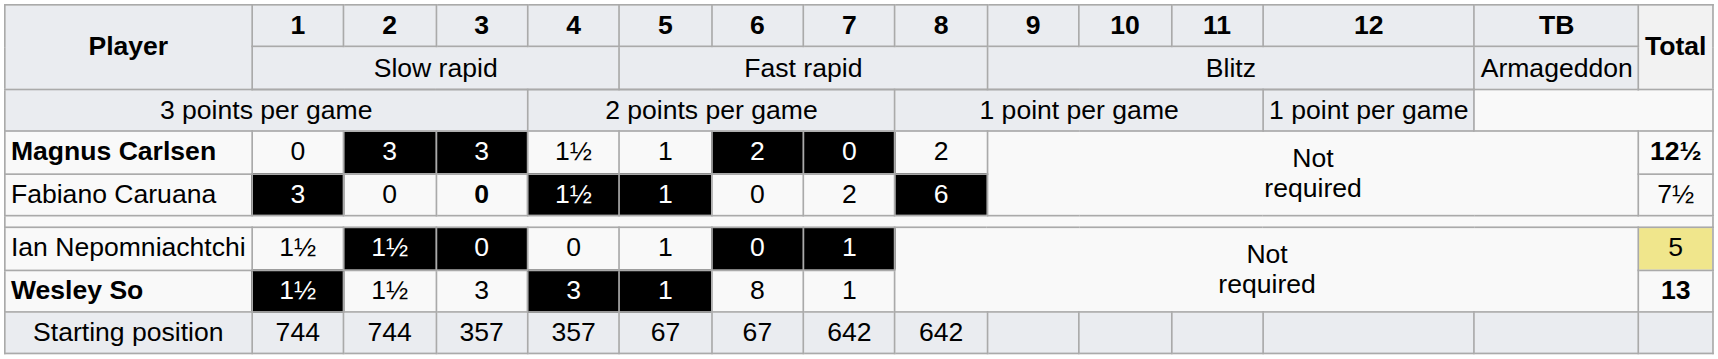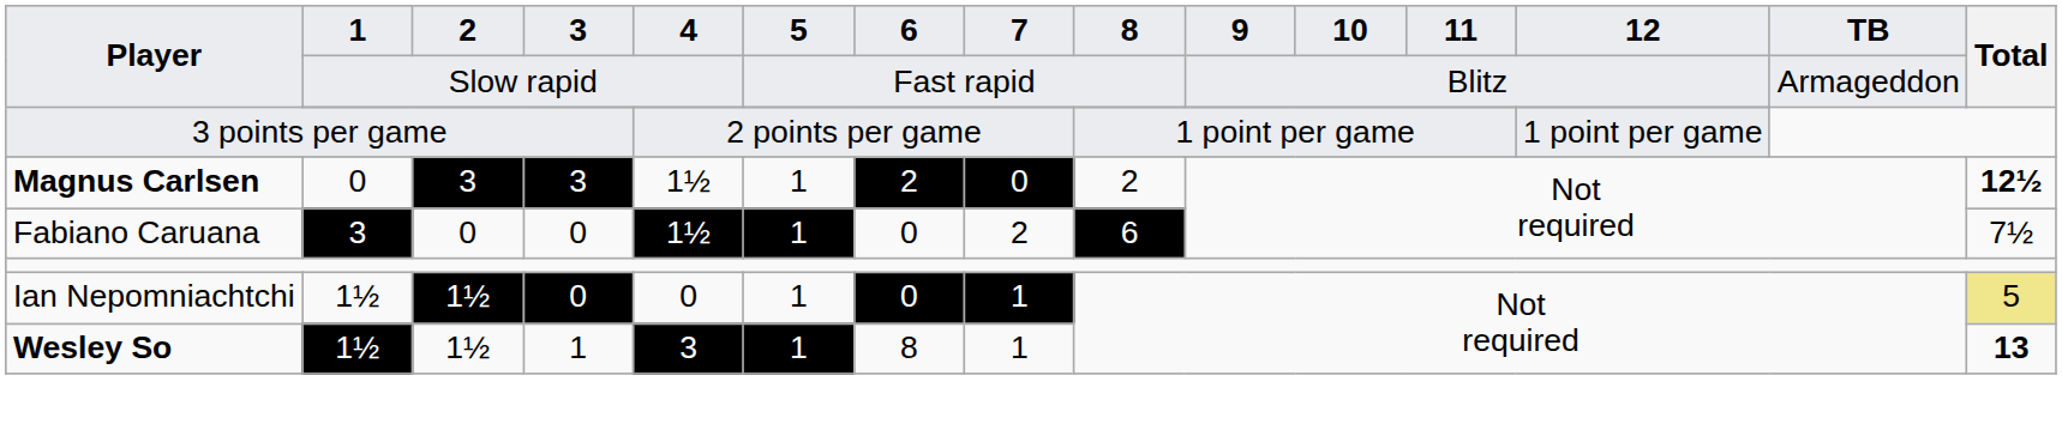 <table class="wikitable">
 <tr>
 <th rowspan = "3" style="background-color: #eaecf0">Player</th>
 <th style="width: 3em;background-color: #eaecf0">1</th>
 <th style="width: 3em;background-color: #eaecf0">2</th>
 <th style="width: 3em;background-color: #eaecf0">3</th>
 <th style="width: 3em;background-color: #eaecf0">4</th>
 <th style="width: 3em;background-color: #eaecf0">5</th>
 <th style="width: 3em;background-color: #eaecf0">6</th>
 <th style="width: 3em;background-color: #eaecf0">7</th>
 <th style="width: 3em;background-color: #eaecf0">8</th>
 <th style="width: 3em;background-color: #eaecf0">9</th>
 <th style="width: 3em;background-color: #eaecf0">10</th>
 <th style="width: 3em;background-color: #eaecf0">11</th>
 <th style="width: 3em;background-color: #eaecf0">12</th>
 <th style="width: 3em;background-color: #eaecf0">TB</th>
 <th rowspan= "3">Total</th>
 </tr>
 <tr style="text-align:center">
 <td style="background-color: #eaecf0" colspan="4">Slow rapid</td>
 <td style="background-color: #eaecf0" colspan="4">Fast rapid</td>
 <td style="background-color: #eaecf0" colspan="4">Blitz</td>
 <td style="background-color: #eaecf0">Armageddon</td>
 </tr>
 <tr>
 </tr>
 <tr style="text-align:center">
 <td style="background-color: #eaecf0" colspan="4">3 points per game</td>
 <td style="background-color: #eaecf0" colspan="4">2 points per game</td>
 <td style="background-color: #eaecf0" colspan="4">1 point per game</td>
 <td style="background-color: #eaecf0">1 point per game</td>
 </tr>
 <tr>
 <td> <strong>Magnus Carlsen</strong></td>
 <td style="text-align:center">0</td>
 <td style="text-align:center; background:black; color:white">3</td>
 <td style="text-align:center; background:black; color:white">3</td>
 <td style="text-align:center">1½</td>
 <td style="text-align:center">1</td>
 <td style="text-align:center; background:black; color:white">2</td>
 <td style="text-align:center; background:black; color:white">0</td>
 <td style="text-align:center">2</td>
 <td style="text-align:center" rowspan="2" colspan="5">Not<br>required</td>
 <td style="text-align:center"><strong>12½</strong></td>
 </tr>
 <tr>
 <td> Fabiano Caruana</td>
 <td style="text-align:center; background:black; color:white">3</td>
 <td style="text-align:center">0</td>
-<td style="text-align:center"><strong>0</strong></td>
+<td style="text-align:center">0</td>
 <td style="text-align:center; background:black; color:white">1½</td>
 <td style="text-align:center; background:black; color:white">1</td>
 <td style="text-align:center">0</td>
 <td style="text-align:center">2</td>
 <td style="text-align:center; background:black; color:white">6</td>
 <td style="text-align:center">7½</td>
 </tr>
 <tr>
 <td colspan="15"></td>
 </tr>
 <tr>
 <td> Ian Nepomniachtchi</td>
 <td style="text-align:center">1½</td>
 <td style="text-align:center; background:black; color:white">1½</td>
 <td style="text-align:center; background:black; color:white">0</td>
 <td style="text-align:center">0</td>
 <td style="text-align:center">1</td>
 <td style="text-align:center; background:black; color:white">0</td>
 <td style="text-align:center; background:black; color:white">1</td>
 <td style="text-align:center" rowspan="2" colspan="6">Not<br>required</td>
 <td style="background: khaki; text-align:center">5</td>
 </tr>
 <tr>
 <td> <strong>Wesley So</strong></td>
 <td style="text-align:center; background:black; color:white">1½</td>
 <td style="text-align:center">1½</td>
-<td style="text-align:center">3</td>
+<td style="text-align:center">1</td>
 <td style="text-align:center; background:black; color:white">3</td>
 <td style="text-align:center; background:black; color:white">1</td>
 <td style="text-align:center">8</td>
 <td style="text-align:center">1</td>
 <td style="text-align:center"><strong>13</strong></td>
 </tr>
-<tr style="background-color: #eaecf0">
-<td style="text-align:center">Starting position</td>
-<td style="text-align:center">744</td>
-<td style="text-align:center">744</td>
-<td style="text-align:center">357</td>
-<td style="text-align:center">357</td>
-<td style="text-align:center">67</td>
-<td style="text-align:center">67</td>
-<td style="text-align:center">642</td>
-<td style="text-align:center">642</td>
-<td></td>
-<td></td>
-<td></td>
-<td></td>
-<td></td>
-<td></td>
-</tr>
 </table>
